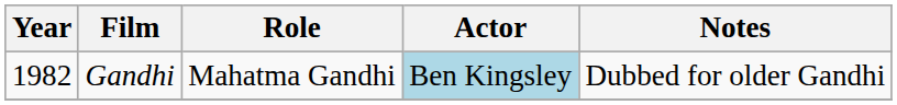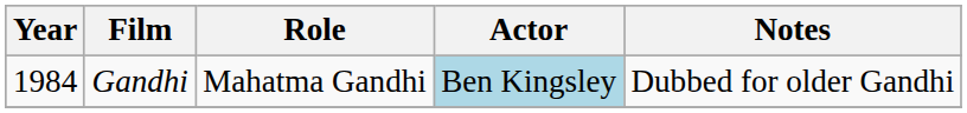 <table class="wikitable sortable">
 <tr>
 <th>Year</th>
 <th>Film</th>
 <th>Role</th>
 <th>Actor</th>
 <th>Notes</th>
 </tr>
 <tr>
-<td>1982</td>
+<td>1984</td>
 <td><em>Gandhi</em></td>
 <td>Mahatma Gandhi</td>
 <td style="background: lightblue;">Ben Kingsley</td>
 <td>Dubbed for older Gandhi</td>
 </tr>
 <tr>
 </tr>
 </table>
